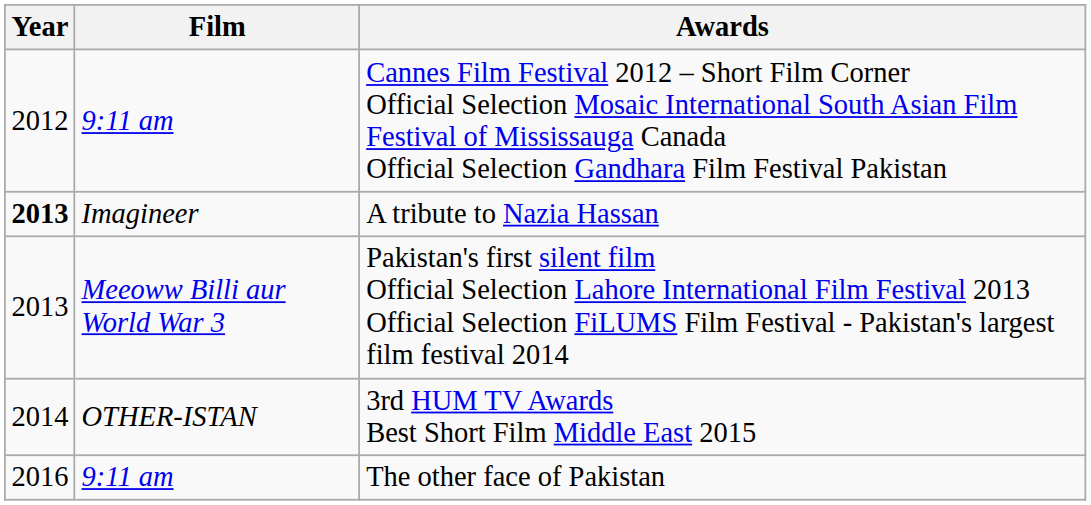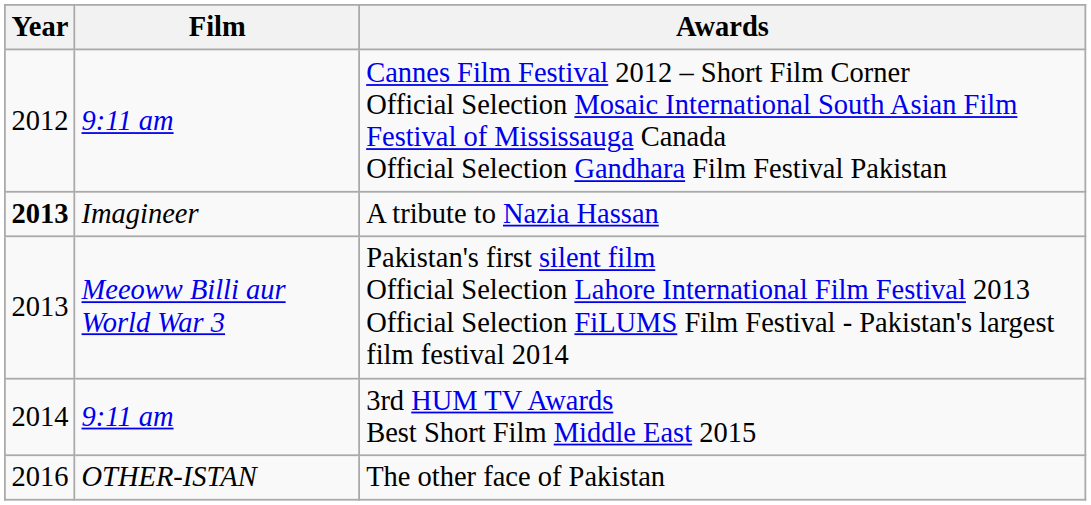 <table class="wikitable">
 <tr>
 <th>Year</th>
 <th>Film</th>
 <th>Awards</th>
 </tr>
 <tr>
 <td>2012</td>
 <td><em><a href='#'>9:11 am</a></em></td>
 <td><a href='#'>Cannes Film Festival</a> 2012 – Short Film Corner<br>Official Selection <a href='#'>Mosaic International South Asian Film Festival of Mississauga</a> Canada<br>Official Selection <a href='#'>Gandhara</a> Film Festival Pakistan</td>
 </tr>
 <tr>
 <td><strong>2013</strong></td>
 <td><em>Imagineer</em></td>
 <td>A tribute to <a href='#'>Nazia Hassan</a></td>
 </tr>
 <tr>
 <td>2013</td>
 <td><em><a href='#'>Meeoww Billi aur World War 3</a></em></td>
 <td>Pakistan's first <a href='#'>silent film</a><br>Official Selection <a href='#'>Lahore International Film Festival</a> 2013<br>Official Selection <a href='#'>FiLUMS</a> Film Festival - Pakistan's largest film festival 2014</td>
 </tr>
 <tr>
 <td>2014</td>
-<td><em>OTHER-ISTAN</em></td>
+<td><em><a href='#'>9:11 am</a></em></td>
 <td>3rd <a href='#'>HUM TV Awards</a><br>Best Short Film <a href='#'>Middle East</a> 2015</td>
 </tr>
 <tr>
 <td>2016</td>
-<td><em><a href='#'>9:11 am</a></em></td>
+<td><em>OTHER-ISTAN</em></td>
 <td>The other face of Pakistan</td>
 </tr>
 </table>
